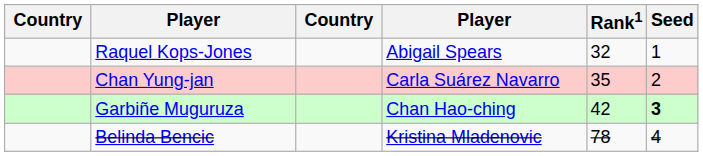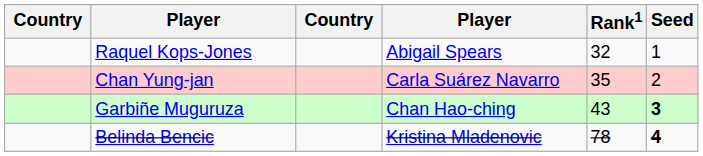 <table class="sortable wikitable">
 <tr>
 <th width="70">Country</th>
 <th width="175">Player</th>
 <th width="70">Country</th>
 <th width="175">Player</th>
 <th>Rank<sup>1</sup></th>
 <th>Seed</th>
 </tr>
 <tr>
 <td></td>
 <td><a href='#'>Raquel Kops-Jones</a></td>
 <td></td>
 <td><a href='#'>Abigail Spears</a></td>
 <td>32</td>
 <td>1</td>
 </tr>
 <tr style="background:#fcc;">
 <td></td>
 <td><a href='#'>Chan Yung-jan</a></td>
 <td></td>
 <td><a href='#'>Carla Suárez Navarro</a></td>
 <td>35</td>
 <td>2</td>
 </tr>
 <tr style="background:#cfc;">
 <td></td>
 <td><a href='#'>Garbiñe Muguruza</a></td>
 <td></td>
 <td><a href='#'>Chan Hao-ching</a></td>
-<td>42</td>
+<td>43</td>
 <td><strong>3</strong></td>
 </tr>
 <tr>
 <td><s></s></td>
 <td><s><a href='#'>Belinda Bencic</a></s></td>
 <td><s></s></td>
 <td><s><a href='#'>Kristina Mladenovic</a></s></td>
 <td><s>78</s></td>
-<td><s>4</s></td>
+<td><strong><s>4</s></strong></td>
 </tr>
 </table>
